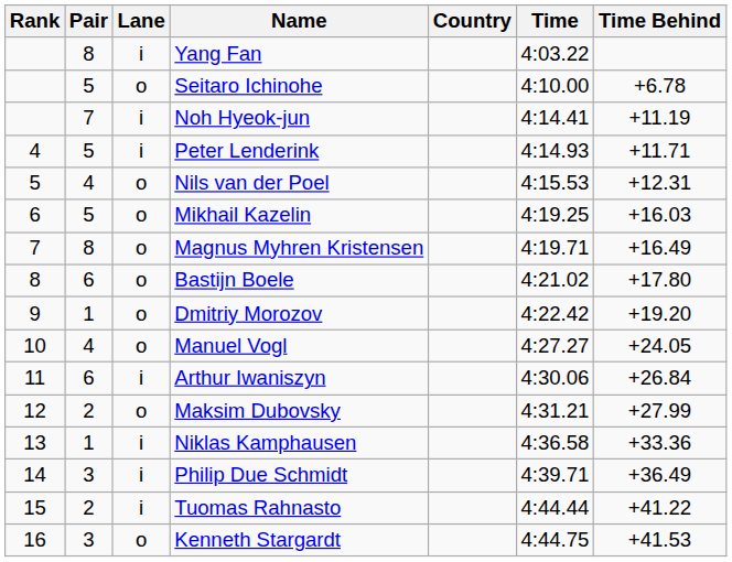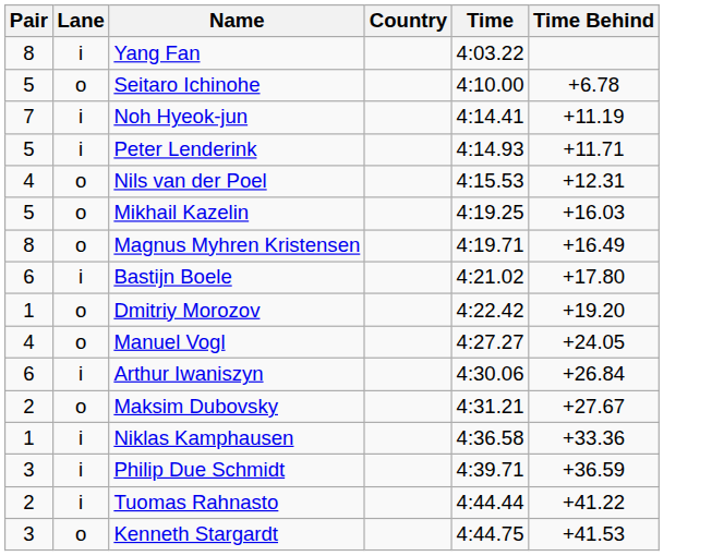 <table class="wikitable sortable" style="text-align:center">
 <tr>
-<th>Rank</th>
 <th>Pair</th>
 <th>Lane</th>
 <th>Name</th>
 <th>Country</th>
 <th>Time</th>
 <th>Time Behind</th>
 </tr>
 <tr>
-<td></td>
 <td>8</td>
 <td>i</td>
 <td align=left><a href='#'>Yang Fan</a></td>
 <td align=left></td>
 <td>4:03.22</td>
 <td></td>
 </tr>
 <tr>
-<td></td>
 <td>5</td>
 <td>o</td>
 <td align=left><a href='#'>Seitaro Ichinohe</a></td>
 <td align=left></td>
 <td>4:10.00</td>
 <td>+6.78</td>
 </tr>
 <tr>
-<td></td>
 <td>7</td>
 <td>i</td>
 <td align=left><a href='#'>Noh Hyeok-jun</a></td>
 <td align=left></td>
 <td>4:14.41</td>
 <td>+11.19</td>
 </tr>
 <tr>
-<td>4</td>
 <td>5</td>
 <td>i</td>
 <td align=left><a href='#'>Peter Lenderink</a></td>
 <td align=left></td>
 <td>4:14.93</td>
 <td>+11.71</td>
 </tr>
 <tr>
-<td>5</td>
 <td>4</td>
 <td>o</td>
 <td align=left><a href='#'>Nils van der Poel</a></td>
 <td align=left></td>
 <td>4:15.53</td>
 <td>+12.31</td>
 </tr>
 <tr>
-<td>6</td>
 <td>5</td>
 <td>o</td>
 <td align=left><a href='#'>Mikhail Kazelin</a></td>
 <td align=left></td>
 <td>4:19.25</td>
 <td>+16.03</td>
 </tr>
 <tr>
-<td>7</td>
 <td>8</td>
 <td>o</td>
 <td align=left><a href='#'>Magnus Myhren Kristensen</a></td>
 <td align=left></td>
 <td>4:19.71</td>
 <td>+16.49</td>
 </tr>
 <tr>
-<td>8</td>
 <td>6</td>
-<td>o</td>
+<td>i</td>
 <td align=left><a href='#'>Bastijn Boele</a></td>
 <td align=left></td>
 <td>4:21.02</td>
 <td>+17.80</td>
 </tr>
 <tr>
-<td>9</td>
 <td>1</td>
 <td>o</td>
 <td align=left><a href='#'>Dmitriy Morozov</a></td>
 <td align=left></td>
 <td>4:22.42</td>
 <td>+19.20</td>
 </tr>
 <tr>
-<td>10</td>
 <td>4</td>
 <td>o</td>
 <td align=left><a href='#'>Manuel Vogl</a></td>
 <td align=left></td>
 <td>4:27.27</td>
 <td>+24.05</td>
 </tr>
 <tr>
-<td>11</td>
 <td>6</td>
 <td>i</td>
 <td align=left><a href='#'>Arthur Iwaniszyn</a></td>
 <td align=left></td>
 <td>4:30.06</td>
 <td>+26.84</td>
 </tr>
 <tr>
-<td>12</td>
 <td>2</td>
 <td>o</td>
 <td align=left><a href='#'>Maksim Dubovsky</a></td>
 <td align=left></td>
 <td>4:31.21</td>
-<td>+27.99</td>
+<td>+27.67</td>
 </tr>
 <tr>
-<td>13</td>
 <td>1</td>
 <td>i</td>
 <td align=left><a href='#'>Niklas Kamphausen</a></td>
 <td align=left></td>
 <td>4:36.58</td>
 <td>+33.36</td>
 </tr>
 <tr>
-<td>14</td>
 <td>3</td>
 <td>i</td>
 <td align=left><a href='#'>Philip Due Schmidt</a></td>
 <td align=left></td>
 <td>4:39.71</td>
-<td>+36.49</td>
+<td>+36.59</td>
 </tr>
 <tr>
-<td>15</td>
 <td>2</td>
 <td>i</td>
 <td align=left><a href='#'>Tuomas Rahnasto</a></td>
 <td align=left></td>
 <td>4:44.44</td>
 <td>+41.22</td>
 </tr>
 <tr>
-<td>16</td>
 <td>3</td>
 <td>o</td>
 <td align=left><a href='#'>Kenneth Stargardt</a></td>
 <td align=left></td>
 <td>4:44.75</td>
 <td>+41.53</td>
 </tr>
 </table>
